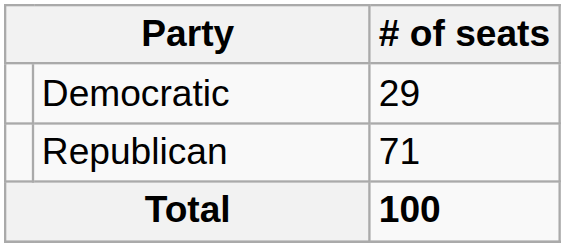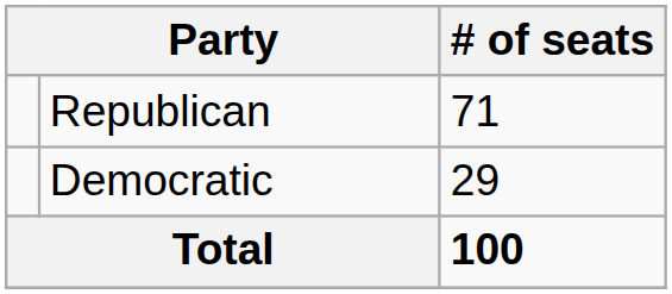 <table class="wikitable sortable">
 <tr>
 <th colspan="2" style="width:150px;">Party</th>
 <th># of seats</th>
 </tr>
 <tr>
 <td></td>
-<td>Democratic</td>
-<td>29</td>
+<td>Republican</td>
+<td>71</td>
 </tr>
 <tr>
 <td></td>
-<td>Republican</td>
-<td>71</td>
+<td>Democratic</td>
+<td>29</td>
 </tr>
 <tr>
 <th colspan=2>Total</th>
 <td><strong>100</strong></td>
 </tr>
 <tr>
 </tr>
 </table>
